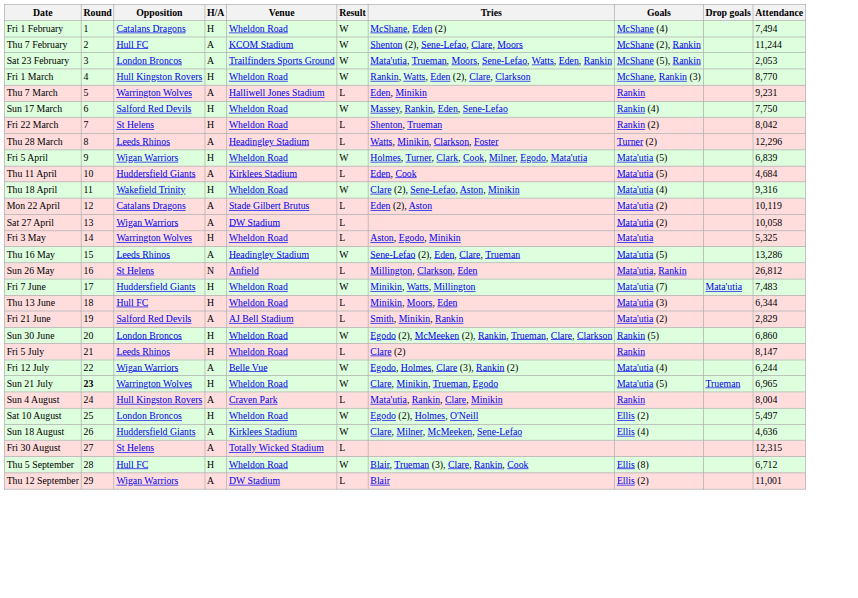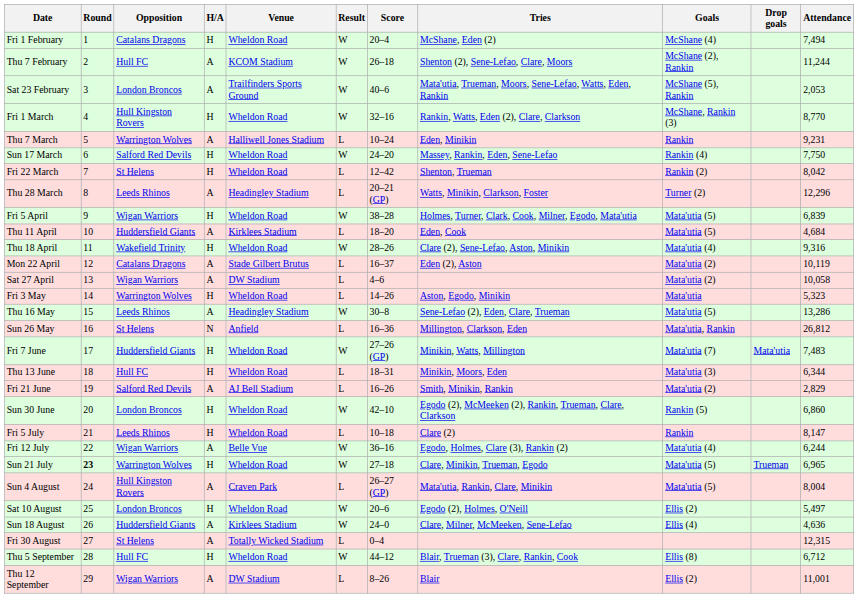 <table class="wikitable" style="font-size:90%;">
 <tr>
 <th>Date</th>
 <th>Round</th>
 <th>Opposition</th>
 <th>H/A</th>
 <th>Venue</th>
 <th>Result</th>
+<th>Score</th>
 <th>Tries</th>
 <th>Goals</th>
 <th>Drop goals</th>
 <th>Attendance</th>
 </tr>
 <tr style="background:#ddffdd;">
 <td>Fri 1 February</td>
 <td>1</td>
 <td> <a href='#'>Catalans Dragons</a></td>
 <td>H</td>
 <td><a href='#'>Wheldon Road</a></td>
 <td>W</td>
+<td>20–4</td>
 <td><a href='#'>McShane</a>, <a href='#'>Eden</a> (2)</td>
 <td><a href='#'>McShane</a> (4)</td>
 <td></td>
 <td>7,494</td>
 </tr>
 <tr style="background:#ddffdd;">
 <td>Thu 7 February</td>
 <td>2</td>
 <td> <a href='#'>Hull FC</a></td>
 <td>A</td>
 <td><a href='#'>KCOM Stadium</a></td>
 <td>W</td>
+<td>26–18</td>
 <td><a href='#'>Shenton</a> (2), <a href='#'>Sene-Lefao</a>, <a href='#'>Clare</a>, <a href='#'>Moors</a></td>
 <td><a href='#'>McShane</a> (2), <a href='#'>Rankin</a></td>
 <td></td>
 <td>11,244</td>
 </tr>
 <tr style="background:#ddffdd;">
 <td>Sat 23 February</td>
 <td>3</td>
 <td> <a href='#'>London Broncos</a></td>
 <td>A</td>
 <td><a href='#'>Trailfinders Sports Ground</a></td>
 <td>W</td>
+<td>40–6</td>
 <td><a href='#'>Mata'utia</a>, <a href='#'>Trueman</a>, <a href='#'>Moors</a>, <a href='#'>Sene-Lefao</a>, <a href='#'>Watts</a>, <a href='#'>Eden</a>, <a href='#'>Rankin</a></td>
 <td><a href='#'>McShane</a> (5), <a href='#'>Rankin</a></td>
 <td></td>
 <td>2,053</td>
 </tr>
 <tr style="background:#ddffdd;">
 <td>Fri 1 March</td>
 <td>4</td>
 <td> <a href='#'>Hull Kingston Rovers</a></td>
 <td>H</td>
 <td><a href='#'>Wheldon Road</a></td>
 <td>W</td>
+<td>32–16</td>
 <td><a href='#'>Rankin</a>, <a href='#'>Watts</a>, <a href='#'>Eden</a> (2), <a href='#'>Clare</a>, <a href='#'>Clarkson</a></td>
 <td><a href='#'>McShane</a>, <a href='#'>Rankin</a> (3)</td>
 <td></td>
 <td>8,770</td>
 </tr>
 <tr style="background:#ffdddd;">
 <td>Thu 7 March</td>
 <td>5</td>
 <td> <a href='#'>Warrington Wolves</a></td>
 <td>A</td>
 <td><a href='#'>Halliwell Jones Stadium</a></td>
 <td>L</td>
+<td>10–24</td>
 <td><a href='#'>Eden</a>, <a href='#'>Minikin</a></td>
 <td><a href='#'>Rankin</a></td>
 <td></td>
 <td>9,231</td>
 </tr>
 <tr style="background:#ddffdd;">
 <td>Sun 17 March</td>
 <td>6</td>
 <td> <a href='#'>Salford Red Devils</a></td>
 <td>H</td>
 <td><a href='#'>Wheldon Road</a></td>
 <td>W</td>
+<td>24–20</td>
 <td><a href='#'>Massey</a>, <a href='#'>Rankin</a>, <a href='#'>Eden</a>, <a href='#'>Sene-Lefao</a></td>
 <td><a href='#'>Rankin</a> (4)</td>
 <td></td>
 <td>7,750</td>
 </tr>
 <tr style="background:#ffdddd;">
 <td>Fri 22 March</td>
 <td>7</td>
 <td> <a href='#'>St Helens</a></td>
 <td>H</td>
 <td><a href='#'>Wheldon Road</a></td>
 <td>L</td>
+<td>12–42</td>
 <td><a href='#'>Shenton</a>, <a href='#'>Trueman</a></td>
 <td><a href='#'>Rankin</a> (2)</td>
 <td></td>
 <td>8,042</td>
 </tr>
 <tr style="background:#ffdddd;">
 <td>Thu 28 March</td>
 <td>8</td>
 <td> <a href='#'>Leeds Rhinos</a></td>
 <td>A</td>
 <td><a href='#'>Headingley Stadium</a></td>
 <td>L</td>
+<td>20–21 (<a href='#'>GP</a>)</td>
 <td><a href='#'>Watts</a>, <a href='#'>Minikin</a>, <a href='#'>Clarkson</a>, <a href='#'>Foster</a></td>
 <td><a href='#'>Turner</a> (2)</td>
 <td></td>
 <td>12,296</td>
 </tr>
 <tr style="background:#ddffdd;">
 <td>Fri 5 April</td>
 <td>9</td>
 <td> <a href='#'>Wigan Warriors</a></td>
 <td>H</td>
 <td><a href='#'>Wheldon Road</a></td>
 <td>W</td>
+<td>38–28</td>
 <td><a href='#'>Holmes</a>, <a href='#'>Turner</a>, <a href='#'>Clark</a>, <a href='#'>Cook</a>, <a href='#'>Milner</a>, <a href='#'>Egodo</a>, <a href='#'>Mata'utia</a></td>
 <td><a href='#'>Mata'utia</a> (5)</td>
 <td></td>
 <td>6,839</td>
 </tr>
 <tr style="background:#ffdddd;">
 <td>Thu 11 April</td>
 <td>10</td>
 <td> <a href='#'>Huddersfield Giants</a></td>
 <td>A</td>
 <td><a href='#'>Kirklees Stadium</a></td>
 <td>L</td>
+<td>18–20</td>
 <td><a href='#'>Eden</a>, <a href='#'>Cook</a></td>
 <td><a href='#'>Mata'utia</a> (5)</td>
 <td></td>
 <td>4,684</td>
 </tr>
 <tr style="background:#ddffdd;">
 <td>Thu 18 April</td>
 <td>11</td>
 <td> <a href='#'>Wakefield Trinity</a></td>
 <td>H</td>
 <td><a href='#'>Wheldon Road</a></td>
 <td>W</td>
+<td>28–26</td>
 <td><a href='#'>Clare</a> (2), <a href='#'>Sene-Lefao</a>, <a href='#'>Aston</a>, <a href='#'>Minikin</a></td>
 <td><a href='#'>Mata'utia</a> (4)</td>
 <td></td>
 <td>9,316</td>
 </tr>
 <tr style="background:#ffdddd;">
 <td>Mon 22 April</td>
 <td>12</td>
 <td> <a href='#'>Catalans Dragons</a></td>
 <td>A</td>
 <td><a href='#'>Stade Gilbert Brutus</a></td>
 <td>L</td>
+<td>16–37</td>
 <td><a href='#'>Eden</a> (2), <a href='#'>Aston</a></td>
 <td><a href='#'>Mata'utia</a> (2)</td>
 <td></td>
 <td>10,119</td>
 </tr>
 <tr style="background:#ffdddd;">
 <td>Sat 27 April</td>
 <td>13</td>
 <td> <a href='#'>Wigan Warriors</a></td>
 <td>A</td>
 <td><a href='#'>DW Stadium</a></td>
 <td>L</td>
+<td>4–6</td>
 <td></td>
 <td><a href='#'>Mata'utia</a> (2)</td>
 <td></td>
 <td>10,058</td>
 </tr>
 <tr style="background:#ffdddd;">
 <td>Fri 3 May</td>
 <td>14</td>
 <td> <a href='#'>Warrington Wolves</a></td>
 <td>H</td>
 <td><a href='#'>Wheldon Road</a></td>
 <td>L</td>
+<td>14–26</td>
 <td><a href='#'>Aston</a>, <a href='#'>Egodo</a>, <a href='#'>Minikin</a></td>
 <td><a href='#'>Mata'utia</a></td>
 <td></td>
-<td>5,325</td>
+<td>5,323</td>
 </tr>
 <tr style="background:#ddffdd;">
 <td>Thu 16 May</td>
 <td>15</td>
 <td> <a href='#'>Leeds Rhinos</a></td>
 <td>A</td>
 <td><a href='#'>Headingley Stadium</a></td>
 <td>W</td>
+<td>30–8</td>
 <td><a href='#'>Sene-Lefao</a> (2), <a href='#'>Eden</a>, <a href='#'>Clare</a>, <a href='#'>Trueman</a></td>
 <td><a href='#'>Mata'utia</a> (5)</td>
 <td></td>
 <td>13,286</td>
 </tr>
 <tr style="background:#ffdddd;">
 <td>Sun 26 May</td>
 <td>16</td>
 <td> <a href='#'>St Helens</a></td>
 <td>N</td>
 <td><a href='#'>Anfield</a></td>
 <td>L</td>
+<td>16–36</td>
 <td><a href='#'>Millington</a>, <a href='#'>Clarkson</a>, <a href='#'>Eden</a></td>
 <td><a href='#'>Mata'utia</a>, <a href='#'>Rankin</a></td>
 <td></td>
 <td>26,812</td>
 </tr>
 <tr style="background:#ddffdd;">
 <td>Fri 7 June</td>
 <td>17</td>
 <td> <a href='#'>Huddersfield Giants</a></td>
 <td>H</td>
 <td><a href='#'>Wheldon Road</a></td>
 <td>W</td>
+<td>27–26 (<a href='#'>GP</a>)</td>
 <td><a href='#'>Minikin</a>, <a href='#'>Watts</a>, <a href='#'>Millington</a></td>
 <td><a href='#'>Mata'utia</a> (7)</td>
 <td><a href='#'>Mata'utia</a></td>
 <td>7,483</td>
 </tr>
 <tr style="background:#ffdddd;">
 <td>Thu 13 June</td>
 <td>18</td>
 <td> <a href='#'>Hull FC</a></td>
 <td>H</td>
 <td><a href='#'>Wheldon Road</a></td>
 <td>L</td>
+<td>18–31</td>
 <td><a href='#'>Minikin</a>, <a href='#'>Moors</a>, <a href='#'>Eden</a></td>
 <td><a href='#'>Mata'utia</a> (3)</td>
 <td></td>
 <td>6,344</td>
 </tr>
 <tr style="background:#ffdddd;">
 <td>Fri 21 June</td>
 <td>19</td>
 <td> <a href='#'>Salford Red Devils</a></td>
 <td>A</td>
 <td><a href='#'>AJ Bell Stadium</a></td>
 <td>L</td>
+<td>16–26</td>
 <td><a href='#'>Smith</a>, <a href='#'>Minikin</a>, <a href='#'>Rankin</a></td>
 <td><a href='#'>Mata'utia</a> (2)</td>
 <td></td>
 <td>2,829</td>
 </tr>
 <tr style="background:#ddffdd;">
 <td>Sun 30 June</td>
 <td>20</td>
 <td> <a href='#'>London Broncos</a></td>
 <td>H</td>
 <td><a href='#'>Wheldon Road</a></td>
 <td>W</td>
+<td>42–10</td>
 <td><a href='#'>Egodo</a> (2), <a href='#'>McMeeken</a> (2), <a href='#'>Rankin</a>,  <a href='#'>Trueman</a>, <a href='#'>Clare</a>, <a href='#'>Clarkson</a></td>
 <td><a href='#'>Rankin</a> (5)</td>
 <td></td>
 <td>6,860</td>
 </tr>
 <tr style="background:#ffdddd;">
 <td>Fri 5 July</td>
 <td>21</td>
 <td> <a href='#'>Leeds Rhinos</a></td>
 <td>H</td>
 <td><a href='#'>Wheldon Road</a></td>
 <td>L</td>
+<td>10–18</td>
 <td><a href='#'>Clare</a> (2)</td>
 <td><a href='#'>Rankin</a></td>
 <td></td>
 <td>8,147</td>
 </tr>
 <tr style="background:#ddffdd;">
 <td>Fri 12 July</td>
 <td>22</td>
 <td> <a href='#'>Wigan Warriors</a></td>
 <td>A</td>
 <td><a href='#'>Belle Vue</a></td>
 <td>W</td>
+<td>36–16</td>
 <td><a href='#'>Egodo</a>, <a href='#'>Holmes</a>, <a href='#'>Clare</a> (3), <a href='#'>Rankin</a> (2)</td>
 <td><a href='#'>Mata'utia</a> (4)</td>
 <td></td>
 <td>6,244</td>
 </tr>
 <tr style="background:#ddffdd;">
 <td>Sun 21 July</td>
 <td><strong>23</strong></td>
 <td> <a href='#'>Warrington Wolves</a></td>
 <td>H</td>
 <td><a href='#'>Wheldon Road</a></td>
 <td>W</td>
+<td>27–18</td>
 <td><a href='#'>Clare</a>, <a href='#'>Minikin</a>, <a href='#'>Trueman</a>, <a href='#'>Egodo</a></td>
 <td><a href='#'>Mata'utia</a> (5)</td>
 <td><a href='#'>Trueman</a></td>
 <td>6,965</td>
 </tr>
 <tr style="background:#ffdddd;">
 <td>Sun 4 August</td>
 <td>24</td>
 <td> <a href='#'>Hull Kingston Rovers</a></td>
 <td>A</td>
 <td><a href='#'>Craven Park</a></td>
 <td>L</td>
+<td>26–27 (<a href='#'>GP</a>)</td>
 <td><a href='#'>Mata'utia</a>, <a href='#'>Rankin</a>, <a href='#'>Clare</a>, <a href='#'>Minikin</a></td>
-<td><a href='#'>Rankin</a></td>
+<td><a href='#'>Mata'utia</a> (5)</td>
 <td></td>
 <td>8,004</td>
 </tr>
 <tr style="background:#ddffdd;">
 <td>Sat 10 August</td>
 <td>25</td>
 <td> <a href='#'>London Broncos</a></td>
 <td>H</td>
 <td><a href='#'>Wheldon Road</a></td>
 <td>W</td>
+<td>20–6</td>
 <td><a href='#'>Egodo</a> (2), <a href='#'>Holmes</a>, <a href='#'>O'Neill</a></td>
 <td><a href='#'>Ellis</a> (2)</td>
 <td></td>
 <td>5,497</td>
 </tr>
 <tr style="background:#ddffdd;">
 <td>Sun 18 August</td>
 <td>26</td>
 <td> <a href='#'>Huddersfield Giants</a></td>
 <td>A</td>
 <td><a href='#'>Kirklees Stadium</a></td>
 <td>W</td>
+<td>24–0</td>
 <td><a href='#'>Clare</a>, <a href='#'>Milner</a>, <a href='#'>McMeeken</a>, <a href='#'>Sene-Lefao</a></td>
 <td><a href='#'>Ellis</a> (4)</td>
 <td></td>
 <td>4,636</td>
 </tr>
 <tr style="background:#ffdddd;">
 <td>Fri 30 August</td>
 <td>27</td>
 <td> <a href='#'>St Helens</a></td>
 <td>A</td>
 <td><a href='#'>Totally Wicked Stadium</a></td>
 <td>L</td>
+<td>0–4</td>
 <td></td>
 <td></td>
 <td></td>
 <td>12,315</td>
 </tr>
 <tr style="background:#ddffdd;">
 <td>Thu 5 September</td>
 <td>28</td>
 <td> <a href='#'>Hull FC</a></td>
 <td>H</td>
 <td><a href='#'>Wheldon Road</a></td>
 <td>W</td>
+<td>44–12</td>
 <td><a href='#'>Blair</a>, <a href='#'>Trueman</a> (3), <a href='#'>Clare</a>, <a href='#'>Rankin</a>, <a href='#'>Cook</a></td>
 <td><a href='#'>Ellis</a> (8)</td>
 <td></td>
 <td>6,712</td>
 </tr>
 <tr style="background:#ffdddd;">
 <td>Thu 12 September</td>
 <td>29</td>
 <td> <a href='#'>Wigan Warriors</a></td>
 <td>A</td>
 <td><a href='#'>DW Stadium</a></td>
 <td>L</td>
+<td>8–26</td>
 <td><a href='#'>Blair</a></td>
 <td><a href='#'>Ellis</a> (2)</td>
 <td></td>
 <td>11,001</td>
 </tr>
 </table>
